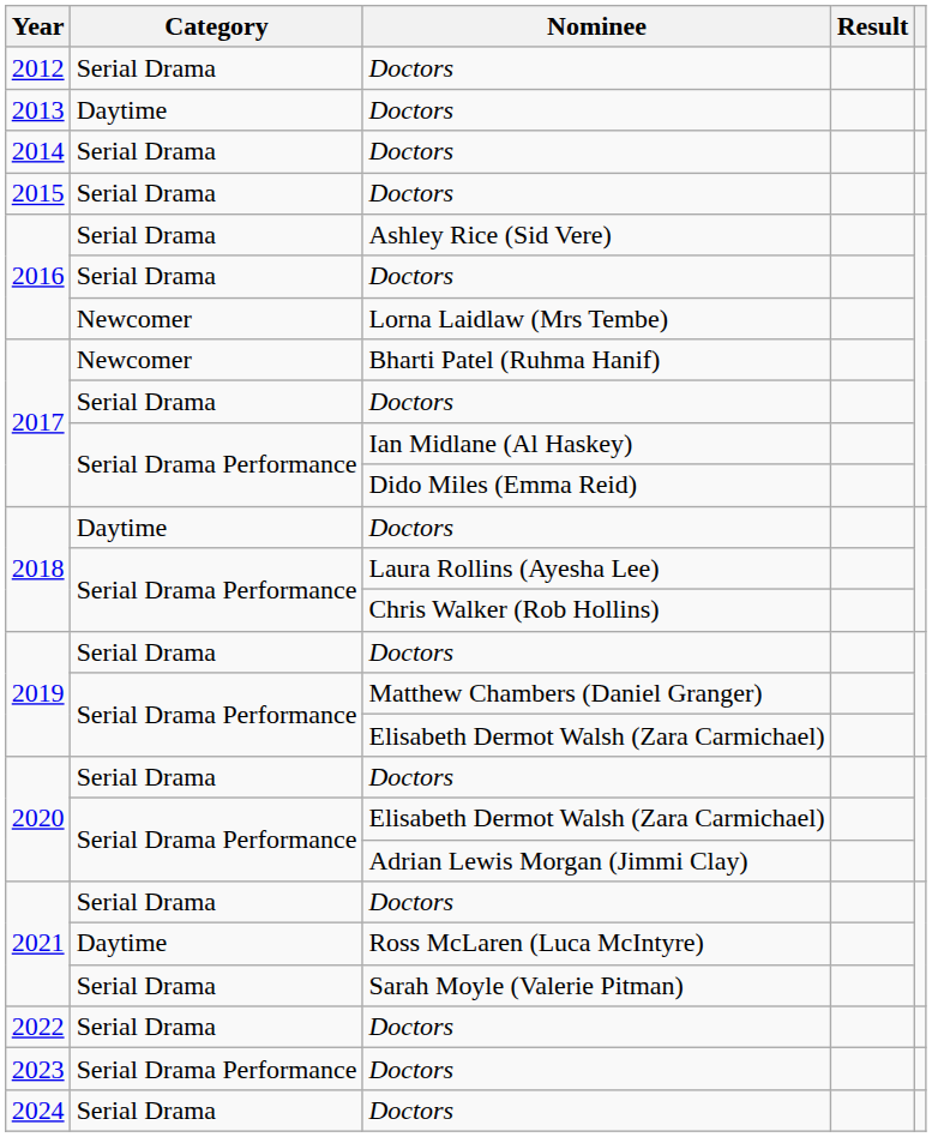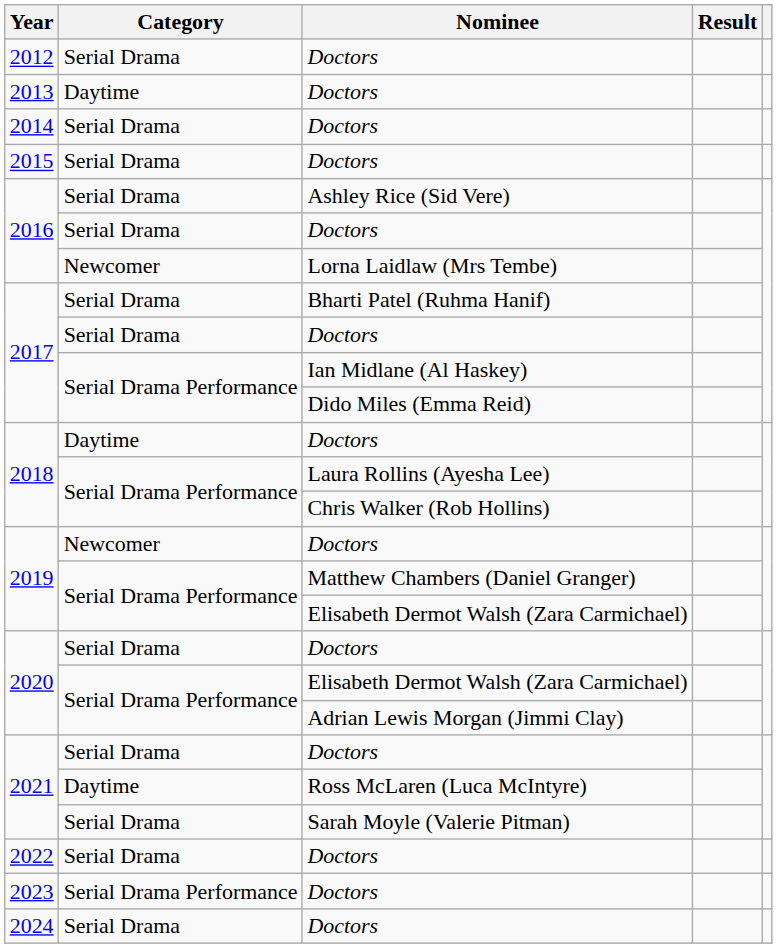 <table class="wikitable">
 <tr>
 <th>Year</th>
 <th>Category</th>
 <th>Nominee</th>
 <th>Result</th>
 <th></th>
 </tr>
 <tr>
 <td><a href='#'>2012</a></td>
 <td>Serial Drama</td>
 <td><em>Doctors</em></td>
 <td></td>
 <td align="center"></td>
 </tr>
 <tr>
 <td><a href='#'>2013</a></td>
 <td>Daytime</td>
 <td><em>Doctors</em></td>
 <td></td>
 <td align="center"></td>
 </tr>
 <tr>
 <td><a href='#'>2014</a></td>
 <td>Serial Drama</td>
 <td><em>Doctors</em></td>
 <td></td>
 <td align="center"></td>
 </tr>
 <tr>
 <td><a href='#'>2015</a></td>
 <td>Serial Drama</td>
 <td><em>Doctors</em></td>
 <td></td>
 <td align="center"></td>
 </tr>
 <tr>
 <td rowspan="3"><a href='#'>2016</a></td>
 <td>Serial Drama</td>
 <td>Ashley Rice (Sid Vere)</td>
 <td></td>
 <td align="center" rowspan="7"></td>
 </tr>
 <tr>
 <td>Serial Drama</td>
 <td><em>Doctors</em></td>
 <td></td>
 </tr>
 <tr>
 <td>Newcomer</td>
 <td>Lorna Laidlaw (Mrs Tembe)</td>
 <td></td>
 </tr>
 <tr>
 <td rowspan="4"><a href='#'>2017</a></td>
-<td>Newcomer</td>
+<td>Serial Drama</td>
 <td>Bharti Patel (Ruhma Hanif)</td>
 <td></td>
 </tr>
 <tr>
 <td>Serial Drama</td>
 <td><em>Doctors</em></td>
 <td></td>
 </tr>
 <tr>
 <td rowspan="2">Serial Drama Performance</td>
 <td>Ian Midlane (Al Haskey)</td>
 <td></td>
 </tr>
 <tr>
 <td>Dido Miles (Emma Reid)</td>
 <td></td>
 </tr>
 <tr>
 <td rowspan="3"><a href='#'>2018</a></td>
 <td>Daytime</td>
 <td><em>Doctors</em></td>
 <td></td>
 <td align="center" rowspan="3"></td>
 </tr>
 <tr>
 <td rowspan="2">Serial Drama Performance</td>
 <td>Laura Rollins (Ayesha Lee)</td>
 <td></td>
 </tr>
 <tr>
 <td>Chris Walker (Rob Hollins)</td>
 <td></td>
 </tr>
 <tr>
 <td rowspan="3"><a href='#'>2019</a></td>
-<td>Serial Drama</td>
+<td>Newcomer</td>
 <td><em>Doctors</em></td>
 <td></td>
 <td align="center" rowspan="3"></td>
 </tr>
 <tr>
 <td rowspan="2">Serial Drama Performance</td>
 <td>Matthew Chambers (Daniel Granger)</td>
 <td></td>
 </tr>
 <tr>
 <td>Elisabeth Dermot Walsh (Zara Carmichael)</td>
 <td></td>
 </tr>
 <tr>
 <td rowspan="3"><a href='#'>2020</a></td>
 <td>Serial Drama</td>
 <td><em>Doctors</em></td>
 <td></td>
 <td align="center" rowspan="3"></td>
 </tr>
 <tr>
 <td rowspan="2">Serial Drama Performance</td>
 <td>Elisabeth Dermot Walsh (Zara Carmichael)</td>
 <td></td>
 </tr>
 <tr>
 <td>Adrian Lewis Morgan (Jimmi Clay)</td>
 <td></td>
 </tr>
 <tr>
 <td rowspan="3"><a href='#'>2021</a></td>
 <td>Serial Drama</td>
 <td><em>Doctors</em></td>
 <td></td>
 <td align="center" rowspan="3"></td>
 </tr>
 <tr>
 <td>Daytime</td>
 <td>Ross McLaren (Luca McIntyre)</td>
 <td></td>
 </tr>
 <tr>
 <td>Serial Drama</td>
 <td>Sarah Moyle (Valerie Pitman)</td>
 <td></td>
 </tr>
 <tr>
 <td><a href='#'>2022</a></td>
 <td>Serial Drama</td>
 <td><em>Doctors</em></td>
 <td></td>
 <td align="center"></td>
 </tr>
 <tr>
 <td><a href='#'>2023</a></td>
 <td>Serial Drama Performance</td>
 <td><em>Doctors</em></td>
 <td></td>
 <td align="center"></td>
 </tr>
 <tr>
 <td><a href='#'>2024</a></td>
 <td>Serial Drama</td>
 <td><em>Doctors</em></td>
 <td></td>
 <td align="center"></td>
 </tr>
 </table>
